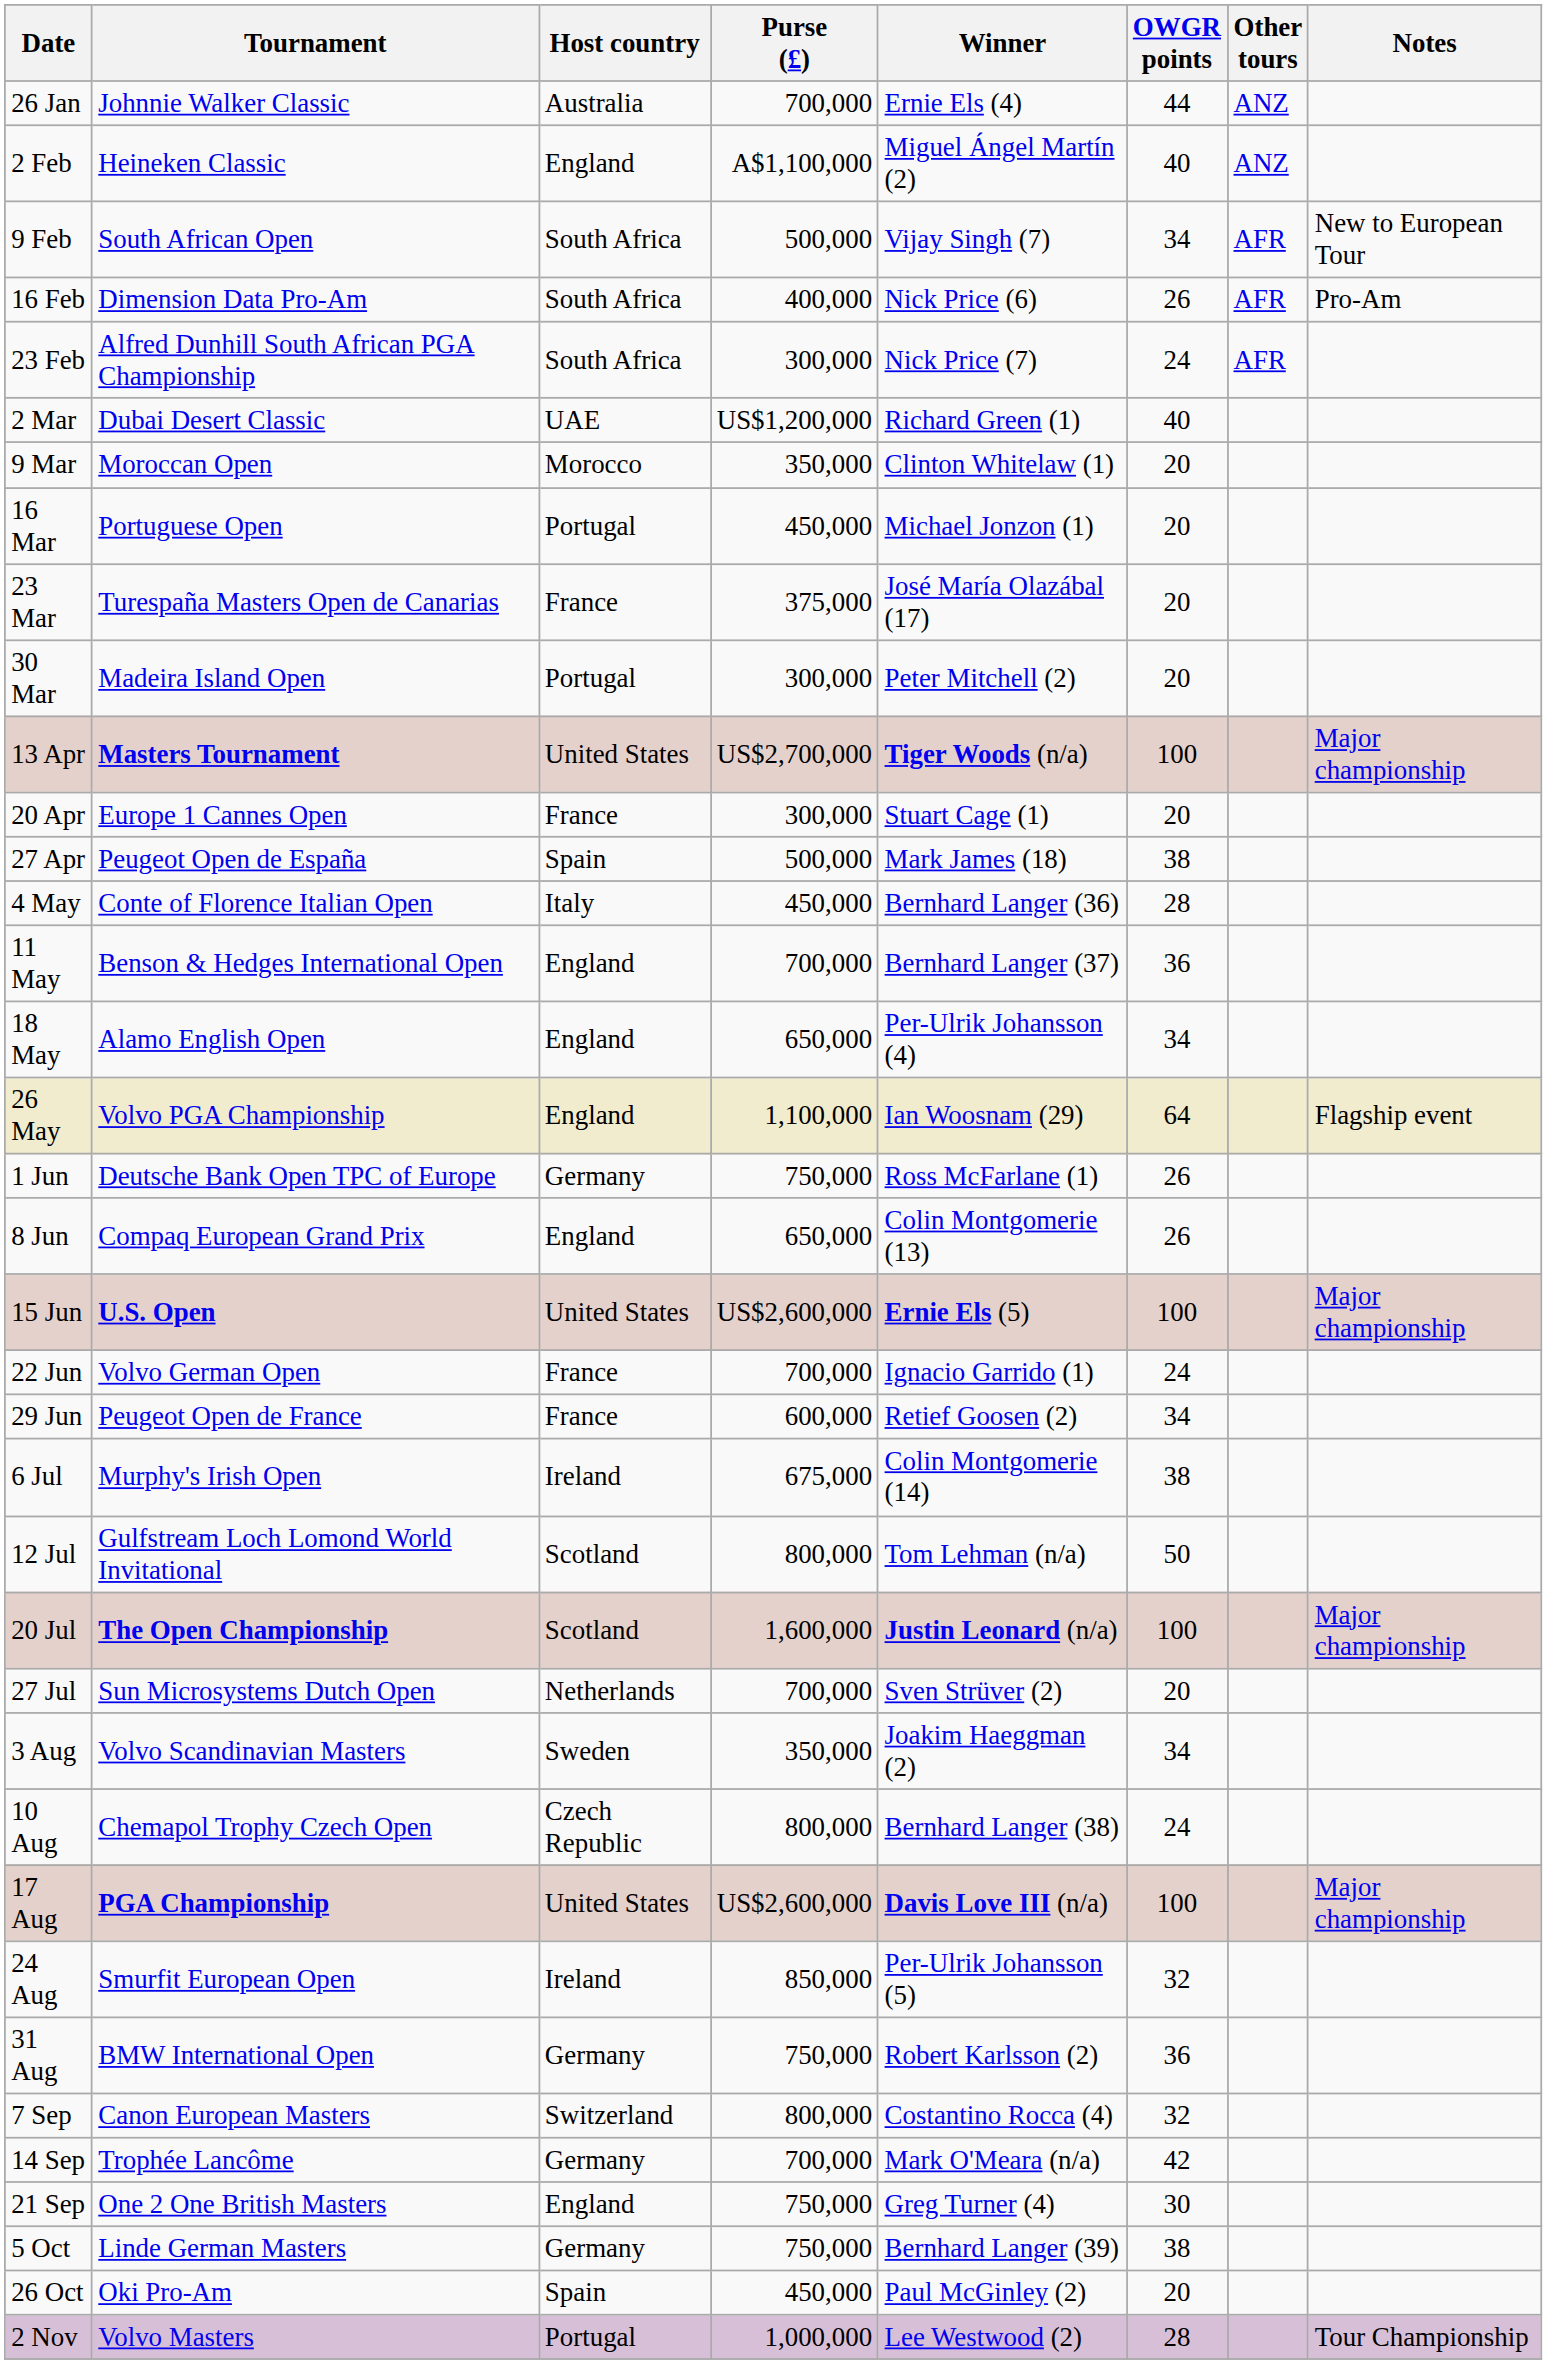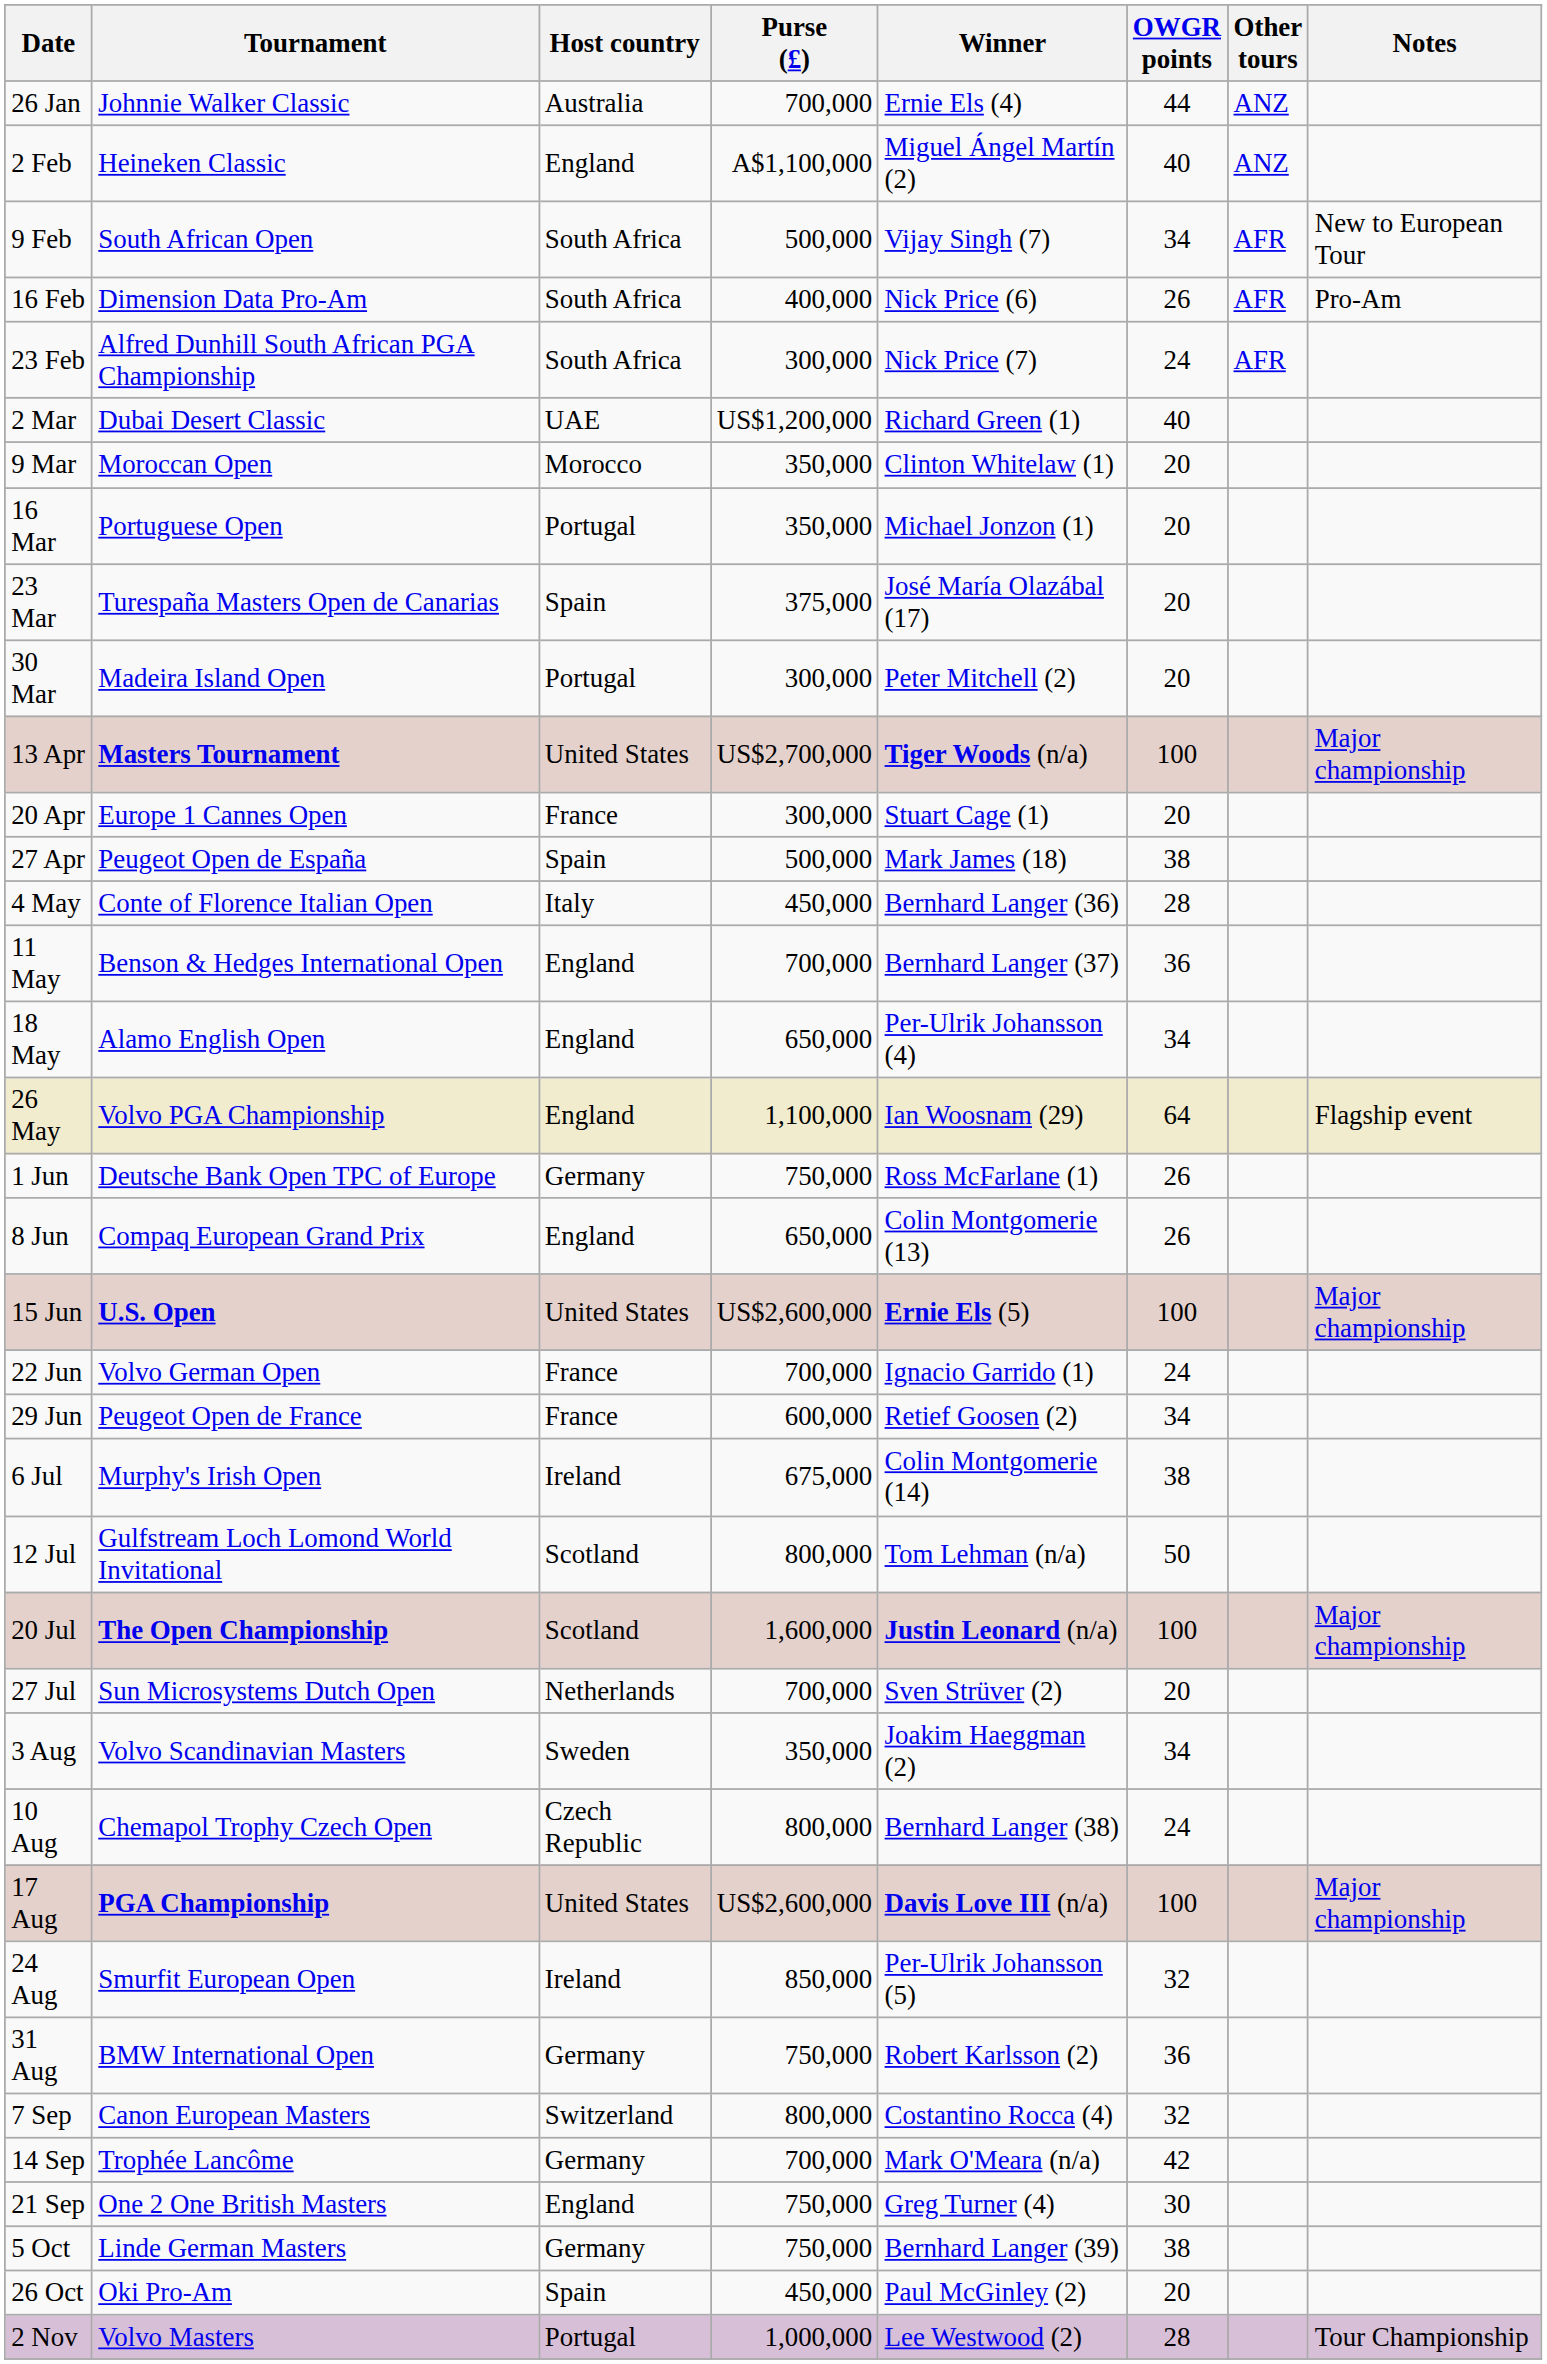 <table class="wikitable" style="font-size:95%">
 <tr>
 <th>Date</th>
 <th>Tournament</th>
 <th>Host country</th>
 <th>Purse<br>(<a href='#'>£</a>)</th>
 <th>Winner</th>
 <th><a href='#'>OWGR</a><br>points</th>
 <th>Other<br>tours</th>
 <th>Notes</th>
 </tr>
 <tr>
 <td>26 Jan</td>
 <td><a href='#'>Johnnie Walker Classic</a></td>
 <td>Australia</td>
 <td align=right>700,000</td>
 <td> <a href='#'>Ernie Els</a> (4)</td>
 <td align=center>44</td>
 <td><a href='#'>ANZ</a></td>
 <td></td>
 </tr>
 <tr>
 <td>2 Feb</td>
 <td><a href='#'>Heineken Classic</a></td>
 <td>England</td>
 <td align=right>A$1,100,000</td>
 <td> <a href='#'>Miguel Ángel Martín</a> (2)</td>
 <td align=center>40</td>
 <td><a href='#'>ANZ</a></td>
 <td></td>
 </tr>
 <tr>
 <td>9 Feb</td>
 <td><a href='#'>South African Open</a></td>
 <td>South Africa</td>
 <td align=right>500,000</td>
 <td> <a href='#'>Vijay Singh</a> (7)</td>
 <td align=center>34</td>
 <td><a href='#'>AFR</a></td>
 <td>New to European Tour</td>
 </tr>
 <tr>
 <td>16 Feb</td>
 <td><a href='#'>Dimension Data Pro-Am</a></td>
 <td>South Africa</td>
 <td align=right>400,000</td>
 <td> <a href='#'>Nick Price</a> (6)</td>
 <td align=center>26</td>
 <td><a href='#'>AFR</a></td>
 <td>Pro-Am</td>
 </tr>
 <tr>
 <td>23 Feb</td>
 <td><a href='#'>Alfred Dunhill South African PGA Championship</a></td>
 <td>South Africa</td>
 <td align=right>300,000</td>
 <td> <a href='#'>Nick Price</a> (7)</td>
 <td align=center>24</td>
 <td><a href='#'>AFR</a></td>
 <td></td>
 </tr>
 <tr>
 <td>2 Mar</td>
 <td><a href='#'>Dubai Desert Classic</a></td>
 <td>UAE</td>
 <td align=right>US$1,200,000</td>
 <td> <a href='#'>Richard Green</a> (1)</td>
 <td align=center>40</td>
 <td></td>
 <td></td>
 </tr>
 <tr>
 <td>9 Mar</td>
 <td><a href='#'>Moroccan Open</a></td>
 <td>Morocco</td>
 <td align=right>350,000</td>
 <td> <a href='#'>Clinton Whitelaw</a> (1)</td>
 <td align=center>20</td>
 <td></td>
 <td></td>
 </tr>
 <tr>
 <td>16 Mar</td>
 <td><a href='#'>Portuguese Open</a></td>
 <td>Portugal</td>
-<td align=right>450,000</td>
+<td align=right>350,000</td>
 <td> <a href='#'>Michael Jonzon</a> (1)</td>
 <td align=center>20</td>
 <td></td>
 <td></td>
 </tr>
 <tr>
 <td>23 Mar</td>
 <td><a href='#'>Turespaña Masters Open de Canarias</a></td>
-<td>France</td>
+<td>Spain</td>
 <td align=right>375,000</td>
 <td> <a href='#'>José María Olazábal</a> (17)</td>
 <td align=center>20</td>
 <td></td>
 <td></td>
 </tr>
 <tr>
 <td>30 Mar</td>
 <td><a href='#'>Madeira Island Open</a></td>
 <td>Portugal</td>
 <td align=right>300,000</td>
 <td> <a href='#'>Peter Mitchell</a> (2)</td>
 <td align=center>20</td>
 <td></td>
 <td></td>
 </tr>
 <tr style="background:#e5d1cb;">
 <td>13 Apr</td>
 <td><strong><a href='#'>Masters Tournament</a></strong></td>
 <td>United States</td>
 <td align=right>US$2,700,000</td>
 <td> <strong><a href='#'>Tiger Woods</a></strong> (n/a)</td>
 <td align=center>100</td>
 <td></td>
 <td><a href='#'>Major championship</a></td>
 </tr>
 <tr>
 <td>20 Apr</td>
 <td><a href='#'>Europe 1 Cannes Open</a></td>
 <td>France</td>
 <td align=right>300,000</td>
 <td> <a href='#'>Stuart Cage</a> (1)</td>
 <td align=center>20</td>
 <td></td>
 <td></td>
 </tr>
 <tr>
 <td>27 Apr</td>
 <td><a href='#'>Peugeot Open de España</a></td>
 <td>Spain</td>
 <td align=right>500,000</td>
 <td> <a href='#'>Mark James</a> (18)</td>
 <td align=center>38</td>
 <td></td>
 <td></td>
 </tr>
 <tr>
 <td>4 May</td>
 <td><a href='#'>Conte of Florence Italian Open</a></td>
 <td>Italy</td>
 <td align=right>450,000</td>
 <td> <a href='#'>Bernhard Langer</a> (36)</td>
 <td align=center>28</td>
 <td></td>
 <td></td>
 </tr>
 <tr>
 <td>11 May</td>
 <td><a href='#'>Benson & Hedges International Open</a></td>
 <td>England</td>
 <td align=right>700,000</td>
 <td> <a href='#'>Bernhard Langer</a> (37)</td>
 <td align=center>36</td>
 <td></td>
 <td></td>
 </tr>
 <tr>
 <td>18 May</td>
 <td><a href='#'>Alamo English Open</a></td>
 <td>England</td>
 <td align=right>650,000</td>
 <td> <a href='#'>Per-Ulrik Johansson</a> (4)</td>
 <td align=center>34</td>
 <td></td>
 <td></td>
 </tr>
 <tr style="background:#f2ecce;">
 <td>26 May</td>
 <td><a href='#'>Volvo PGA Championship</a></td>
 <td>England</td>
 <td align=right>1,100,000</td>
 <td> <a href='#'>Ian Woosnam</a> (29)</td>
 <td align=center>64</td>
 <td></td>
 <td>Flagship event</td>
 </tr>
 <tr>
 <td>1 Jun</td>
 <td><a href='#'>Deutsche Bank Open TPC of Europe</a></td>
 <td>Germany</td>
 <td align=right>750,000</td>
 <td> <a href='#'>Ross McFarlane</a> (1)</td>
 <td align=center>26</td>
 <td></td>
 <td></td>
 </tr>
 <tr>
 <td>8 Jun</td>
 <td><a href='#'>Compaq European Grand Prix</a></td>
 <td>England</td>
 <td align=right>650,000</td>
 <td> <a href='#'>Colin Montgomerie</a> (13)</td>
 <td align=center>26</td>
 <td></td>
 <td></td>
 </tr>
 <tr style="background:#e5d1cb;">
 <td>15 Jun</td>
 <td><strong><a href='#'>U.S. Open</a></strong></td>
 <td>United States</td>
 <td align=right>US$2,600,000</td>
 <td> <strong><a href='#'>Ernie Els</a></strong> (5)</td>
 <td align=center>100</td>
 <td></td>
 <td><a href='#'>Major championship</a></td>
 </tr>
 <tr>
 <td>22 Jun</td>
 <td><a href='#'>Volvo German Open</a></td>
 <td>France</td>
 <td align=right>700,000</td>
 <td> <a href='#'>Ignacio Garrido</a> (1)</td>
 <td align=center>24</td>
 <td></td>
 <td></td>
 </tr>
 <tr>
 <td>29 Jun</td>
 <td><a href='#'>Peugeot Open de France</a></td>
 <td>France</td>
 <td align=right>600,000</td>
 <td> <a href='#'>Retief Goosen</a> (2)</td>
 <td align=center>34</td>
 <td></td>
 <td></td>
 </tr>
 <tr>
 <td>6 Jul</td>
 <td><a href='#'>Murphy's Irish Open</a></td>
 <td>Ireland</td>
 <td align=right>675,000</td>
 <td> <a href='#'>Colin Montgomerie</a> (14)</td>
 <td align=center>38</td>
 <td></td>
 <td></td>
 </tr>
 <tr>
 <td>12 Jul</td>
 <td><a href='#'>Gulfstream Loch Lomond World Invitational</a></td>
 <td>Scotland</td>
 <td align=right>800,000</td>
 <td> <a href='#'>Tom Lehman</a> (n/a)</td>
 <td align=center>50</td>
 <td></td>
 <td></td>
 </tr>
 <tr style="background:#e5d1cb;">
 <td>20 Jul</td>
 <td><strong><a href='#'>The Open Championship</a></strong></td>
 <td>Scotland</td>
 <td align=right>1,600,000</td>
 <td> <strong><a href='#'>Justin Leonard</a></strong> (n/a)</td>
 <td align=center>100</td>
 <td></td>
 <td><a href='#'>Major championship</a></td>
 </tr>
 <tr>
 <td>27 Jul</td>
 <td><a href='#'>Sun Microsystems Dutch Open</a></td>
 <td>Netherlands</td>
 <td align=right>700,000</td>
 <td> <a href='#'>Sven Strüver</a> (2)</td>
 <td align=center>20</td>
 <td></td>
 <td></td>
 </tr>
 <tr>
 <td>3 Aug</td>
 <td><a href='#'>Volvo Scandinavian Masters</a></td>
 <td>Sweden</td>
 <td align=right>350,000</td>
 <td> <a href='#'>Joakim Haeggman</a> (2)</td>
 <td align=center>34</td>
 <td></td>
 <td></td>
 </tr>
 <tr>
 <td>10 Aug</td>
 <td><a href='#'>Chemapol Trophy Czech Open</a></td>
 <td>Czech Republic</td>
 <td align=right>800,000</td>
 <td> <a href='#'>Bernhard Langer</a> (38)</td>
 <td align=center>24</td>
 <td></td>
 <td></td>
 </tr>
 <tr style="background:#e5d1cb;">
 <td>17 Aug</td>
 <td><strong><a href='#'>PGA Championship</a></strong></td>
 <td>United States</td>
 <td align=right>US$2,600,000</td>
 <td> <strong><a href='#'>Davis Love III</a></strong> (n/a)</td>
 <td align=center>100</td>
 <td></td>
 <td><a href='#'>Major championship</a></td>
 </tr>
 <tr>
 <td>24 Aug</td>
 <td><a href='#'>Smurfit European Open</a></td>
 <td>Ireland</td>
 <td align=right>850,000</td>
 <td> <a href='#'>Per-Ulrik Johansson</a> (5)</td>
 <td align=center>32</td>
 <td></td>
 <td></td>
 </tr>
 <tr>
 <td>31 Aug</td>
 <td><a href='#'>BMW International Open</a></td>
 <td>Germany</td>
 <td align=right>750,000</td>
 <td> <a href='#'>Robert Karlsson</a> (2)</td>
 <td align=center>36</td>
 <td></td>
 <td></td>
 </tr>
 <tr>
 <td>7 Sep</td>
 <td><a href='#'>Canon European Masters</a></td>
 <td>Switzerland</td>
 <td align=right>800,000</td>
 <td> <a href='#'>Costantino Rocca</a> (4)</td>
 <td align=center>32</td>
 <td></td>
 <td></td>
 </tr>
 <tr>
 <td>14 Sep</td>
 <td><a href='#'>Trophée Lancôme</a></td>
 <td>Germany</td>
 <td align=right>700,000</td>
 <td> <a href='#'>Mark O'Meara</a> (n/a)</td>
 <td align=center>42</td>
 <td></td>
 <td></td>
 </tr>
 <tr>
 <td>21 Sep</td>
 <td><a href='#'>One 2 One British Masters</a></td>
 <td>England</td>
 <td align=right>750,000</td>
 <td> <a href='#'>Greg Turner</a> (4)</td>
 <td align=center>30</td>
 <td></td>
 <td></td>
 </tr>
 <tr>
 <td>5 Oct</td>
 <td><a href='#'>Linde German Masters</a></td>
 <td>Germany</td>
 <td align=right>750,000</td>
 <td> <a href='#'>Bernhard Langer</a> (39)</td>
 <td align=center>38</td>
 <td></td>
 <td></td>
 </tr>
 <tr>
 <td>26 Oct</td>
 <td><a href='#'>Oki Pro-Am</a></td>
 <td>Spain</td>
 <td align=right>450,000</td>
 <td> <a href='#'>Paul McGinley</a> (2)</td>
 <td align=center>20</td>
 <td></td>
 <td></td>
 </tr>
 <tr style="background:thistle;">
 <td>2 Nov</td>
 <td><a href='#'>Volvo Masters</a></td>
 <td>Portugal</td>
 <td align=right>1,000,000</td>
 <td> <a href='#'>Lee Westwood</a> (2)</td>
 <td align=center>28</td>
 <td></td>
 <td>Tour Championship</td>
 </tr>
 </table>
